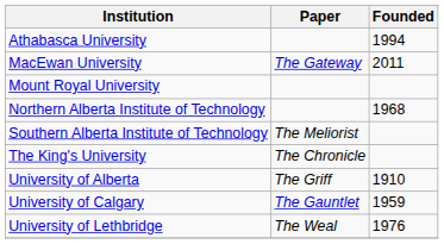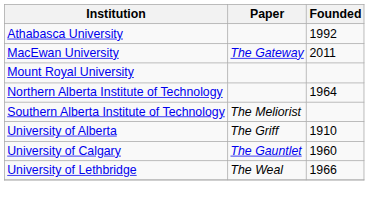 <table class="wikitable sortable">
 <tr>
 <th>Institution</th>
 <th>Paper</th>
 <th>Founded</th>
 </tr>
 <tr>
 <td><a href='#'>Athabasca University</a></td>
 <td><em></em></td>
-<td>1994</td>
+<td>1992</td>
 </tr>
 <tr>
 <td><a href='#'>MacEwan University</a></td>
 <td><em><a href='#'>The Gateway</a></em></td>
 <td>2011</td>
 </tr>
 <tr>
 <td><a href='#'>Mount Royal University</a></td>
 <td><em></em></td>
 <td></td>
 </tr>
 <tr>
 <td><a href='#'>Northern Alberta Institute of Technology</a></td>
 <td><em></em></td>
-<td>1968</td>
+<td>1964</td>
 </tr>
 <tr>
 <td><a href='#'>Southern Alberta Institute of Technology</a></td>
 <td><em>The Meliorist</em></td>
-<td></td>
-</tr>
-<tr>
-<td><a href='#'>The King's University</a></td>
-<td><em>The Chronicle</em></td>
 <td></td>
 </tr>
 <tr>
 <td><a href='#'>University of Alberta</a></td>
 <td><em>The Griff</em></td>
 <td>1910</td>
 </tr>
 <tr>
 <td><a href='#'>University of Calgary</a></td>
 <td><em><a href='#'>The Gauntlet</a></em></td>
-<td>1959</td>
+<td>1960</td>
 </tr>
 <tr>
 <td><a href='#'>University of Lethbridge</a></td>
 <td><em>The Weal</em></td>
-<td>1976</td>
+<td>1966</td>
 </tr>
 <tr>
 </tr>
 </table>
